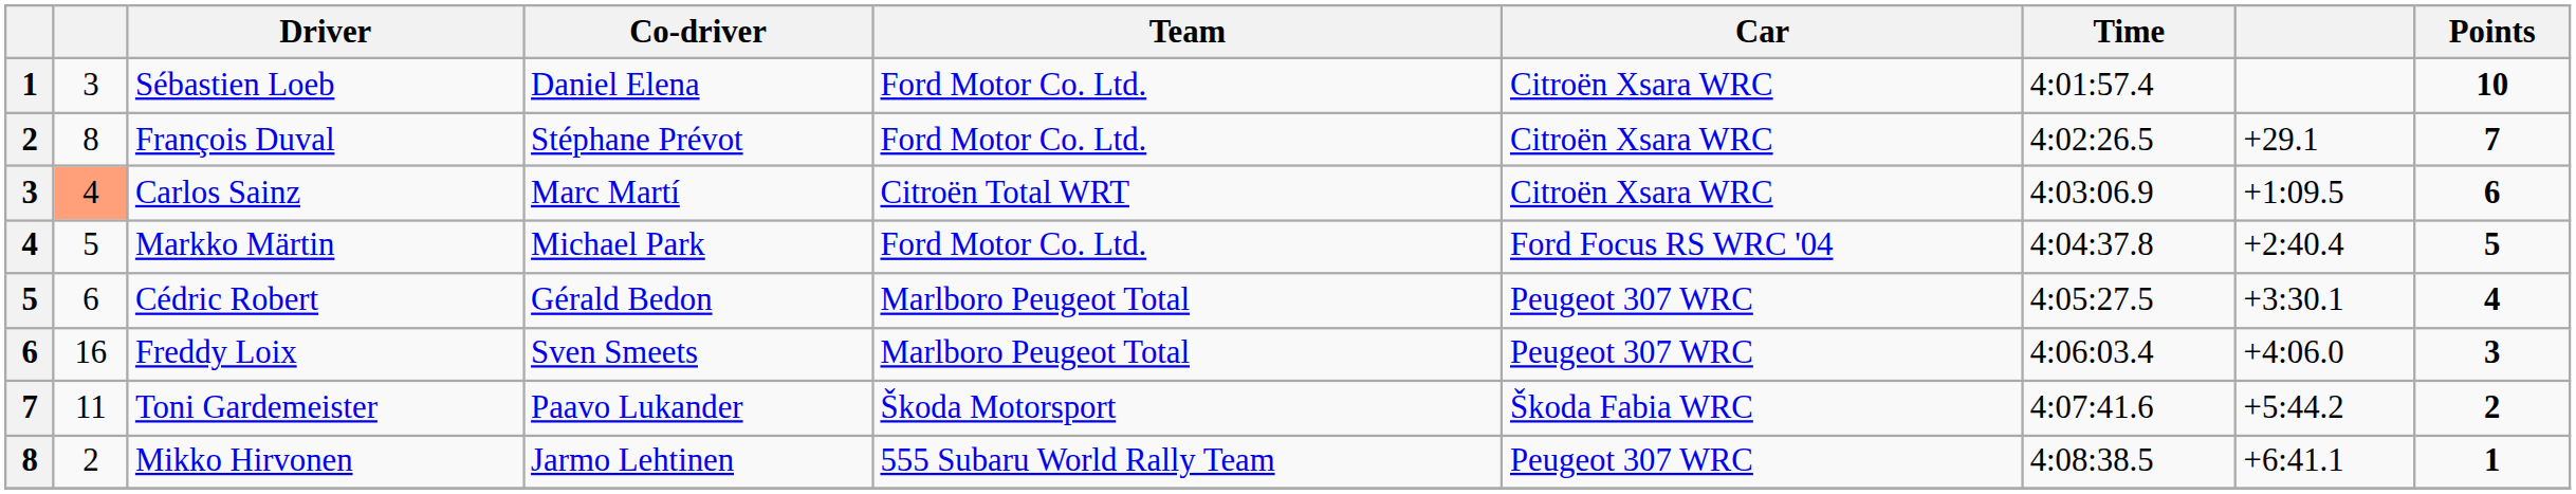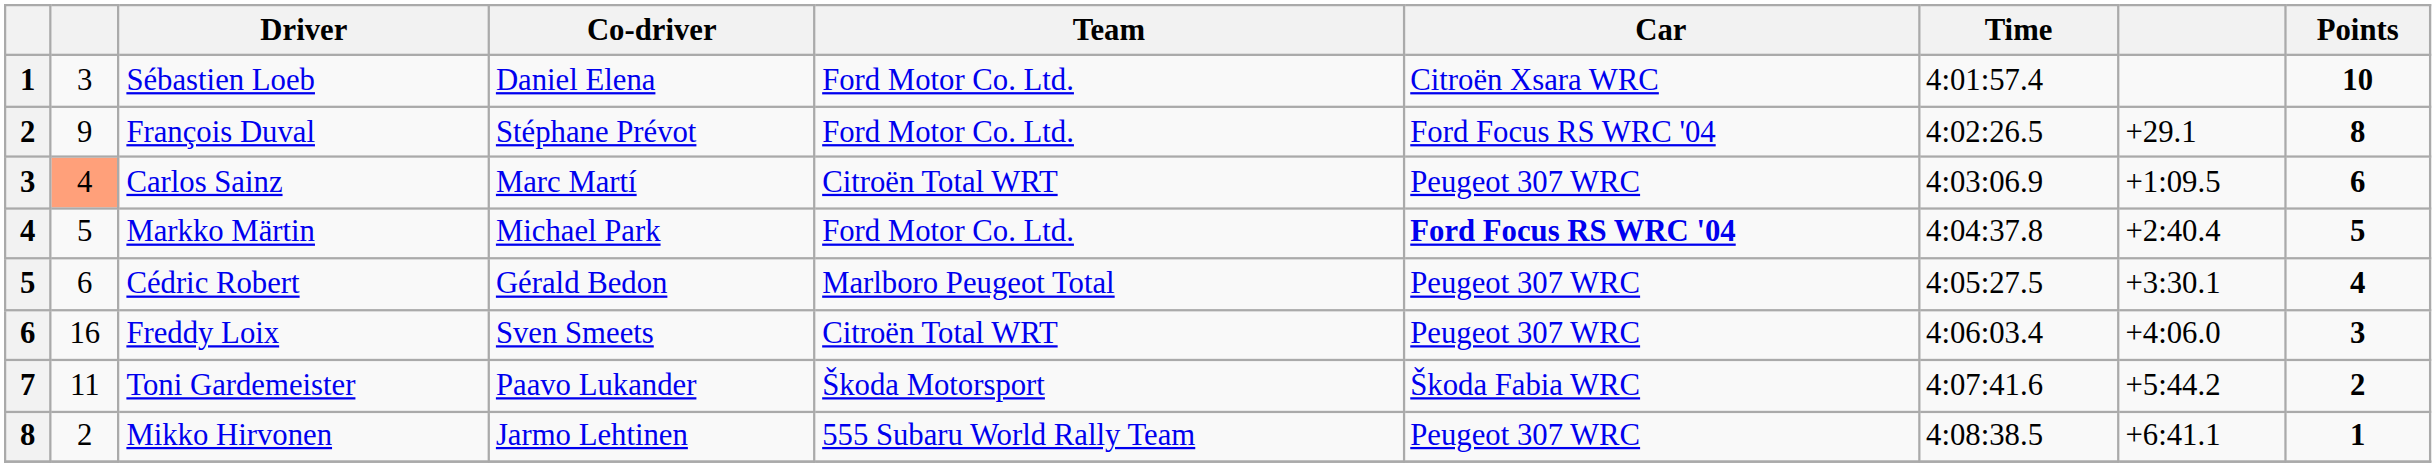 <table class="wikitable" width=85% style="font-size: 85%;">
 <tr>
 <th></th>
 <th></th>
 <th>Driver</th>
 <th>Co-driver</th>
 <th>Team</th>
 <th>Car</th>
 <th>Time</th>
 <th></th>
 <th>Points</th>
 </tr>
 <tr>
 <th>1</th>
 <td align="center">3</td>
 <td> <a href='#'>Sébastien Loeb</a></td>
 <td> <a href='#'>Daniel Elena</a></td>
 <td> <a href='#'>Ford Motor Co. Ltd.</a></td>
 <td><a href='#'>Citroën Xsara WRC</a></td>
 <td>4:01:57.4</td>
 <td></td>
 <td align="center"><strong>10</strong></td>
 </tr>
 <tr>
 <th>2</th>
-<td align="center">8</td>
+<td align="center">9</td>
 <td> <a href='#'>François Duval</a></td>
 <td> <a href='#'>Stéphane Prévot</a></td>
 <td> <a href='#'>Ford Motor Co. Ltd.</a></td>
-<td><a href='#'>Citroën Xsara WRC</a></td>
+<td><a href='#'>Ford Focus RS WRC '04</a></td>
 <td>4:02:26.5</td>
 <td>+29.1</td>
-<td align="center"><strong>7</strong></td>
+<td align="center"><strong>8</strong></td>
 </tr>
 <tr>
 <th>3</th>
 <td align="center" style="background: lightsalmon;">4</td>
 <td> <a href='#'>Carlos Sainz</a></td>
 <td> <a href='#'>Marc Martí</a></td>
 <td> <a href='#'>Citroën Total WRT</a></td>
-<td><a href='#'>Citroën Xsara WRC</a></td>
+<td><a href='#'>Peugeot 307 WRC</a></td>
 <td>4:03:06.9</td>
 <td>+1:09.5</td>
 <td align="center"><strong>6</strong></td>
 </tr>
 <tr>
 <th>4</th>
 <td align="center">5</td>
 <td> <a href='#'>Markko Märtin</a></td>
 <td> <a href='#'>Michael Park</a></td>
 <td> <a href='#'>Ford Motor Co. Ltd.</a></td>
-<td><a href='#'>Ford Focus RS WRC '04</a></td>
+<td><strong><a href='#'>Ford Focus RS WRC '04</a></strong></td>
 <td>4:04:37.8</td>
 <td>+2:40.4</td>
 <td align="center"><strong>5</strong></td>
 </tr>
 <tr>
 <th>5</th>
 <td align="center">6</td>
 <td> <a href='#'>Cédric Robert</a></td>
 <td> <a href='#'>Gérald Bedon</a></td>
 <td> <a href='#'>Marlboro Peugeot Total</a></td>
 <td><a href='#'>Peugeot 307 WRC</a></td>
 <td>4:05:27.5</td>
 <td>+3:30.1</td>
 <td align="center"><strong>4</strong></td>
 </tr>
 <tr>
 <th>6</th>
 <td align="center">16</td>
 <td> <a href='#'>Freddy Loix</a></td>
 <td> <a href='#'>Sven Smeets</a></td>
-<td> <a href='#'>Marlboro Peugeot Total</a></td>
+<td> <a href='#'>Citroën Total WRT</a></td>
 <td><a href='#'>Peugeot 307 WRC</a></td>
 <td>4:06:03.4</td>
 <td>+4:06.0</td>
 <td align="center"><strong>3</strong></td>
 </tr>
 <tr>
 <th>7</th>
 <td align="center">11</td>
 <td> <a href='#'>Toni Gardemeister</a></td>
 <td> <a href='#'>Paavo Lukander</a></td>
 <td> <a href='#'>Škoda Motorsport</a></td>
 <td><a href='#'>Škoda Fabia WRC</a></td>
 <td>4:07:41.6</td>
 <td>+5:44.2</td>
 <td align="center"><strong>2</strong></td>
 </tr>
 <tr>
 <th>8</th>
 <td align="center">2</td>
 <td> <a href='#'>Mikko Hirvonen</a></td>
 <td> <a href='#'>Jarmo Lehtinen</a></td>
 <td> <a href='#'>555 Subaru World Rally Team</a></td>
 <td><a href='#'>Peugeot 307 WRC</a></td>
 <td>4:08:38.5</td>
 <td>+6:41.1</td>
 <td align="center"><strong>1</strong></td>
 </tr>
 <tr>
 </tr>
 </table>
